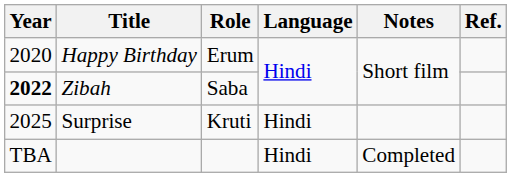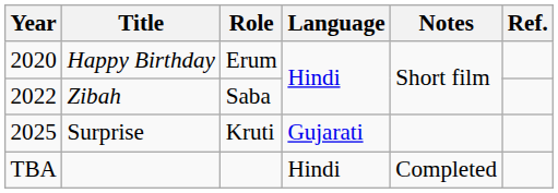 <table class="wikitable sortable" style="text-align:left;">
 <tr>
 <th>Year</th>
 <th>Title</th>
 <th>Role</th>
 <th>Language</th>
 <th class="unsortable">Notes</th>
 <th class="unsortable">Ref.</th>
 </tr>
 <tr>
 <td>2020</td>
 <td><em>Happy Birthday</em></td>
 <td>Erum</td>
 <td rowspan="2"><a href='#'>Hindi</a></td>
 <td rowspan="2">Short film</td>
 <td></td>
 </tr>
 <tr>
-<td><strong>2022</strong></td>
+<td>2022</td>
 <td><em>Zibah</em></td>
 <td>Saba</td>
 <td></td>
 </tr>
 <tr>
 <td>2025</td>
 <td>Surprise</td>
 <td>Kruti</td>
-<td>Hindi</td>
+<td><a href='#'>Gujarati</a></td>
 <td></td>
 <td></td>
 </tr>
 <tr>
 <td>TBA</td>
 <td></td>
 <td></td>
 <td>Hindi</td>
 <td>Completed</td>
 <td></td>
 </tr>
 </table>
